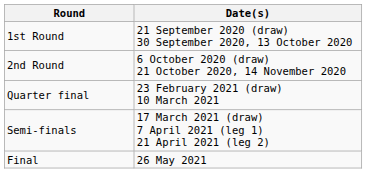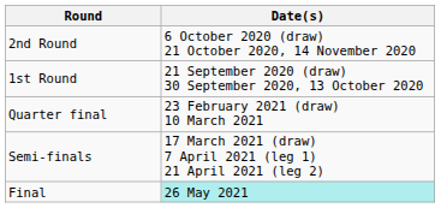 <table class="wikitable" style="width:50%; text-align:center;">
 <tr>
 <th style="width:20%">Round</th>
 <th style="width:35%">Date(s)</th>
 </tr>
 <tr>
+<td style="text-align:left;">2nd Round</td>
+<td style="text-align:left;">6 October 2020 (draw) <br> 21 October 2020, 14 November 2020</td>
+</tr>
+<tr>
 <td style="text-align:left;">1st Round</td>
 <td style="text-align:left;">21 September 2020 (draw) <br> 30 September 2020, 13 October 2020</td>
-</tr>
-<tr>
-<td style="text-align:left;">2nd Round</td>
-<td style="text-align:left;">6 October 2020 (draw) <br> 21 October 2020, 14 November 2020</td>
 </tr>
 <tr>
 <td style="text-align:left;">Quarter final</td>
 <td style="text-align:left;">23 February 2021 (draw) <br> 10 March 2021</td>
 </tr>
 <tr>
 <td style="text-align:left;">Semi-finals</td>
 <td style="text-align:left;">17 March 2021 (draw) <br> 7 April 2021 (leg 1) <br> 21 April 2021 (leg 2)</td>
 </tr>
 <tr>
 <td style="text-align:left;">Final</td>
-<td style="text-align:left;">26 May 2021</td>
+<td style="background: paleturquoise; text-align:left;">26 May 2021</td>
 </tr>
 </table>
